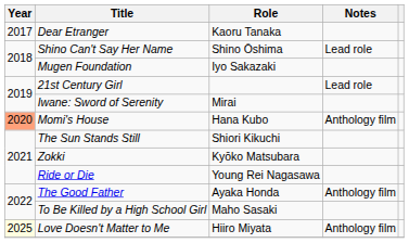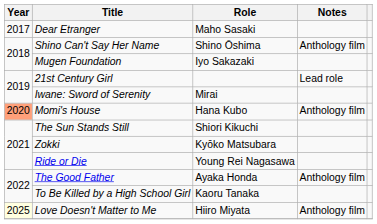 <table class="wikitable sortable">
 <tr>
 <th>Year</th>
 <th>Title</th>
 <th>Role</th>
 <th class="unsortable">Notes</th>
 <th class="unsortable"></th>
 </tr>
 <tr>
 <td>2017</td>
 <td><em>Dear Etranger</em></td>
-<td>Kaoru Tanaka</td>
+<td>Maho Sasaki</td>
 <td></td>
 <td></td>
 </tr>
 <tr>
 <td rowspan="2">2018</td>
 <td><em>Shino Can't Say Her Name</em></td>
 <td>Shino Ōshima</td>
-<td>Lead role</td>
+<td>Anthology film</td>
 <td></td>
 </tr>
 <tr>
 <td><em>Mugen Foundation</em></td>
 <td>Iyo Sakazaki</td>
 <td></td>
 <td></td>
 </tr>
 <tr>
 <td rowspan="2">2019</td>
 <td><em>21st Century Girl</em></td>
 <td></td>
 <td>Lead role</td>
 <td></td>
 </tr>
 <tr>
 <td><em>Iwane: Sword of Serenity</em></td>
 <td>Mirai</td>
 <td></td>
 <td></td>
 </tr>
 <tr>
 <td style="background: lightsalmon;">2020</td>
 <td><em>Momi's House</em></td>
 <td>Hana Kubo</td>
 <td>Anthology film</td>
 <td></td>
 </tr>
 <tr>
 <td rowspan="3">2021</td>
 <td><em>The Sun Stands Still</em></td>
 <td>Shiori Kikuchi</td>
 <td></td>
 <td></td>
 </tr>
 <tr>
 <td><em>Zokki</em></td>
 <td>Kyōko Matsubara</td>
 <td></td>
 <td></td>
 </tr>
 <tr>
 <td><em><a href='#'>Ride or Die</a></em></td>
 <td>Young Rei Nagasawa</td>
 <td></td>
 <td></td>
 </tr>
 <tr>
 <td rowspan=2>2022</td>
 <td><em><a href='#'>The Good Father</a></em></td>
 <td>Ayaka Honda</td>
 <td>Anthology film</td>
 <td></td>
 </tr>
 <tr>
 <td><em>To Be Killed by a High School Girl</em></td>
-<td>Maho Sasaki</td>
+<td>Kaoru Tanaka</td>
 <td></td>
 <td></td>
 </tr>
 <tr>
 <td style="background: lightyellow;">2025</td>
 <td><em>Love Doesn't Matter to Me</em></td>
 <td>Hiiro Miyata</td>
 <td>Anthology film</td>
 <td></td>
 </tr>
 <tr>
 </tr>
 </table>
